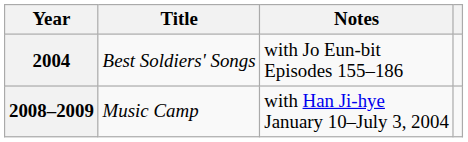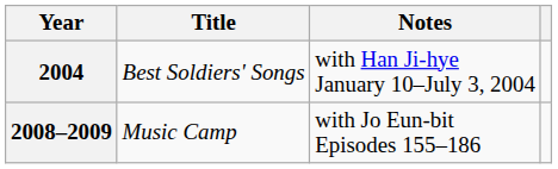 <table class="wikitable sortable plainrowheaders">
 <tr>
 <th scope="col">Year</th>
 <th scope="col">Title</th>
 <th scope="col" class="unsortable">Notes</th>
 <th scope="col" class="unsortable"></th>
 </tr>
 <tr>
 <th scope="row">2004</th>
 <td><em>Best Soldiers' Songs</em> </td>
-<td>with Jo Eun-bit<br>Episodes 155–186</td>
+<td>with <a href='#'>Han Ji-hye</a><br>January 10–July 3, 2004</td>
 <td style="text-align:center;"></td>
 </tr>
 <tr>
 <th scope="row">2008–2009</th>
 <td><em>Music Camp</em></td>
-<td>with <a href='#'>Han Ji-hye</a><br>January 10–July 3, 2004</td>
+<td>with Jo Eun-bit<br>Episodes 155–186</td>
 <td style="text-align:center;"></td>
 </tr>
 </table>
